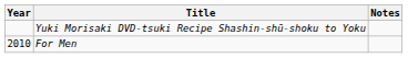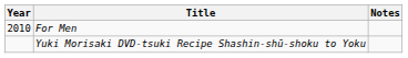 <table class="wikitable">
 <tr>
 <th>Year</th>
 <th>Title</th>
 <th>Notes</th>
 </tr>
 <tr>
+<td>2010</td>
+<td><em>For Men</em></td>
+<td></td>
+</tr>
+<tr>
 <td></td>
 <td><em>Yuki Morisaki DVD-tsuki Recipe Shashin-shū-shoku to Yoku</em></td>
 <td></td>
 </tr>
-<tr>
-<td>2010</td>
-<td><em>For Men</em></td>
-<td></td>
-</tr>
 </table>
